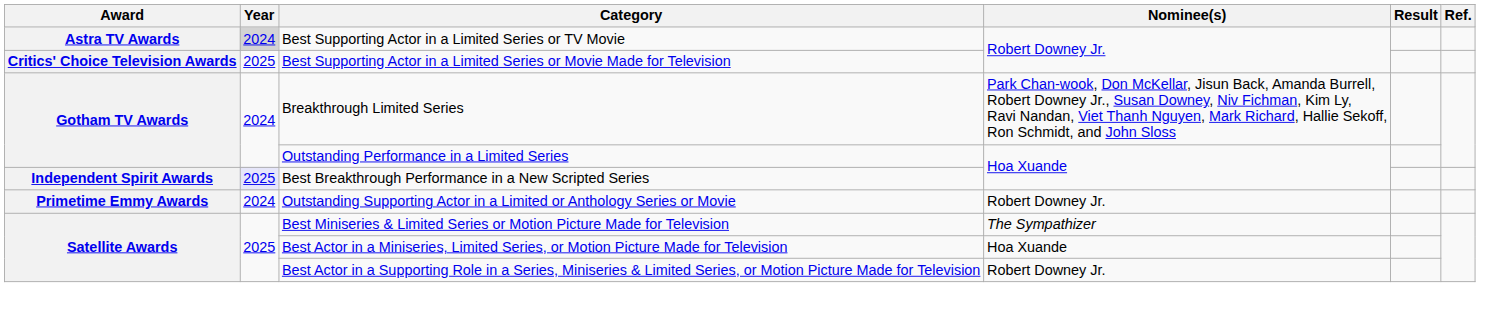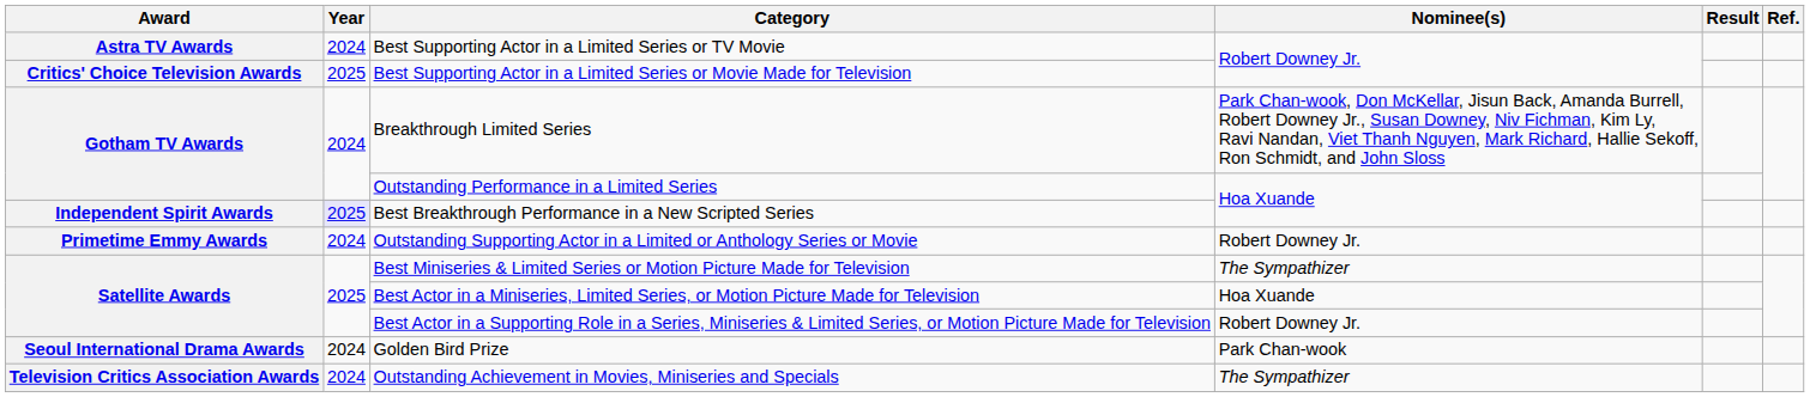 <table class="wikitable plainrowheaders sortable">
 <tr>
 <th scope="col">Award</th>
 <th scope="col">Year</th>
 <th scope="col">Category</th>
 <th scope="col">Nominee(s)</th>
 <th scope="col">Result</th>
 <th scope="col" class="unsortable">Ref.</th>
 </tr>
 <tr>
 <th scope="rowgroup"><a href='#'>Astra TV Awards</a></th>
-<td align="center" style="background: lightgrey;"><a href='#'>2024</a></td>
+<td align="center"><a href='#'>2024</a></td>
 <td>Best Supporting Actor in a Limited Series or TV Movie</td>
 <td rowspan="2"><a href='#'>Robert Downey Jr.</a></td>
 <td></td>
 <td align="center"></td>
 </tr>
 <tr>
 <th scope="row"><a href='#'>Critics' Choice Television Awards</a></th>
 <td align="center"><a href='#'>2025</a></td>
 <td><a href='#'>Best Supporting Actor in a Limited Series or Movie Made for Television</a></td>
 <td></td>
 <td align="center" rowspan="1"></td>
 </tr>
 <tr>
 <th scope="rowgroup" rowspan="2"><a href='#'>Gotham TV Awards</a></th>
 <td align="center" rowspan="2"><a href='#'>2024</a></td>
 <td>Breakthrough Limited Series</td>
 <td><a href='#'>Park Chan-wook</a>, <a href='#'>Don McKellar</a>, Jisun Back, Amanda Burrell, <br> Robert Downey Jr., <a href='#'>Susan Downey</a>, <a href='#'>Niv Fichman</a>, Kim Ly, <br> Ravi Nandan, <a href='#'>Viet Thanh Nguyen</a>, <a href='#'>Mark Richard</a>, Hallie Sekoff, <br> Ron Schmidt, and <a href='#'>John Sloss</a></td>
 <td></td>
 <td align="center" rowspan="2"></td>
 </tr>
 <tr>
 <td><a href='#'>Outstanding Performance in a Limited Series</a></td>
 <td rowspan="2"><a href='#'>Hoa Xuande</a></td>
 <td></td>
 </tr>
 <tr>
 <th scope="row"><a href='#'>Independent Spirit Awards</a></th>
 <td align="center" style="background: lavender;"><a href='#'>2025</a></td>
 <td>Best Breakthrough Performance in a New Scripted Series</td>
 <td></td>
 <td align="center" rowspan="1"></td>
 </tr>
 <tr>
 <th scope="rowgroup"><a href='#'>Primetime Emmy Awards</a></th>
 <td align="center"><a href='#'>2024</a></td>
 <td><a href='#'>Outstanding Supporting Actor in a Limited or Anthology Series or Movie</a></td>
 <td>Robert Downey Jr.</td>
 <td></td>
 <td align="center"></td>
 </tr>
 <tr>
 <th scope="row" rowspan="3"><a href='#'>Satellite Awards</a></th>
 <td rowspan="3" align="center"><a href='#'>2025</a></td>
 <td><a href='#'>Best Miniseries & Limited Series or Motion Picture Made for Television</a></td>
 <td><em>The Sympathizer</em></td>
 <td></td>
 <td align="center" rowspan="3"></td>
 </tr>
 <tr>
 <td><a href='#'>Best Actor in a Miniseries, Limited Series, or Motion Picture Made for Television</a></td>
 <td>Hoa Xuande</td>
 <td></td>
 </tr>
 <tr>
 <td><a href='#'>Best Actor in a Supporting Role in a Series, Miniseries & Limited Series, or Motion Picture Made for Television</a></td>
 <td>Robert Downey Jr.</td>
 <td></td>
 </tr>
+<tr>
+<th scope="rowgroup"><a href='#'>Seoul International Drama Awards</a></th>
+<td align="center">2024</td>
+<td>Golden Bird Prize</td>
+<td>Park Chan-wook</td>
+<td></td>
+<td align="center"></td>
+</tr>
+<tr>
+<th scope="rowgroup"><a href='#'>Television Critics Association Awards</a></th>
+<td align="center"><a href='#'>2024</a></td>
+<td><a href='#'>Outstanding Achievement in Movies, Miniseries and Specials</a></td>
+<td><em>The Sympathizer</em></td>
+<td></td>
+<td align="center"></td>
+</tr>
 </table>
